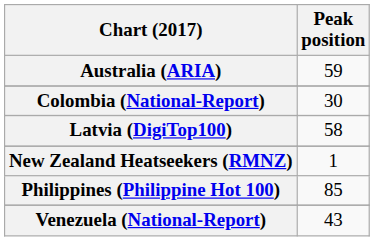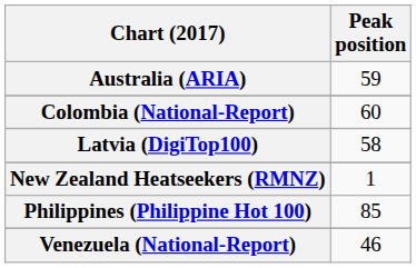 <table class="wikitable sortable plainrowheaders" style="text-align:center">
 <tr>
 <th scope="col">Chart (2017)</th>
 <th scope="col">Peak<br> position</th>
 </tr>
 <tr>
 <th scope="row">Australia (<a href='#'>ARIA</a>)</th>
 <td>59</td>
 </tr>
 <tr>
 </tr>
 <tr>
 </tr>
 <tr>
 </tr>
 <tr>
 <th scope="row">Colombia (<a href='#'>National-Report</a>)</th>
-<td>30</td>
+<td>60</td>
 </tr>
 <tr>
 </tr>
 <tr>
 </tr>
 <tr>
 </tr>
 <tr>
 <th scope="row">Latvia (<a href='#'>DigiTop100</a>)</th>
 <td>58</td>
 </tr>
 <tr>
 </tr>
 <tr>
 </tr>
 <tr>
 <th scope="row">New Zealand Heatseekers (<a href='#'>RMNZ</a>)</th>
 <td>1</td>
 </tr>
 <tr>
 <th scope="row">Philippines (<a href='#'>Philippine Hot 100</a>)</th>
 <td>85</td>
 </tr>
 <tr>
 </tr>
 <tr>
 </tr>
 <tr>
 </tr>
 <tr>
 </tr>
 <tr>
 </tr>
 <tr>
 </tr>
 <tr>
 </tr>
 <tr>
 <th scope="row">Venezuela (<a href='#'>National-Report</a>)</th>
-<td>43</td>
+<td>46</td>
 </tr>
 </table>
